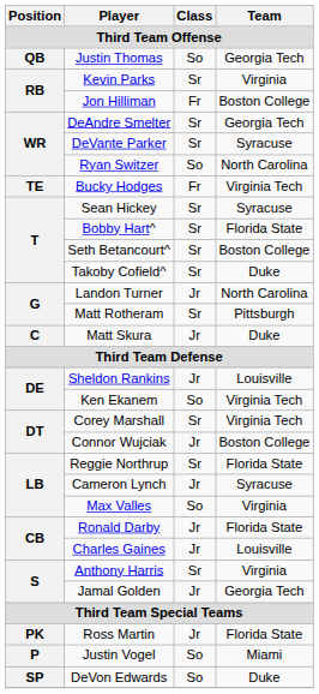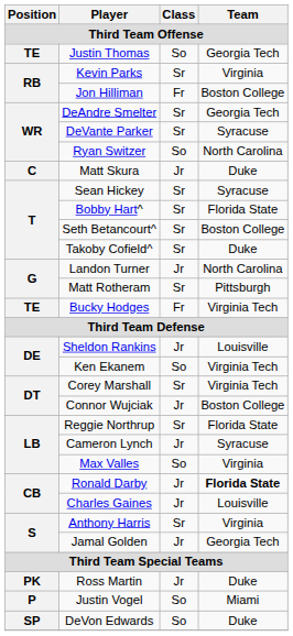 <table class="wikitable">
 <tr>
 <th>Position</th>
 <th>Player</th>
 <th>Class</th>
 <th>Team</th>
 </tr>
 <tr>
 <td colspan="4" style="text-align:center; background:#ddd;"><strong>Third Team Offense</strong></td>
 </tr>
 <tr style="text-align:center;">
-<th rowspan="1">QB</th>
+<th rowspan="1">TE</th>
 <td><a href='#'>Justin Thomas</a></td>
 <td>So</td>
 <td>Georgia Tech</td>
 </tr>
 <tr style="text-align:center;">
 <th rowspan="2">RB</th>
 <td><a href='#'>Kevin Parks</a></td>
 <td>Sr</td>
 <td>Virginia</td>
 </tr>
 <tr style="text-align:center;">
 <td><a href='#'>Jon Hilliman</a></td>
 <td>Fr</td>
 <td>Boston College</td>
 </tr>
 <tr style="text-align:center;">
 <th rowspan="3">WR</th>
 <td><a href='#'>DeAndre Smelter</a></td>
 <td>Sr</td>
 <td>Georgia Tech</td>
 </tr>
 <tr style="text-align:center;">
 <td><a href='#'>DeVante Parker</a></td>
 <td>Sr</td>
 <td>Syracuse</td>
 </tr>
 <tr style="text-align:center;">
 <td><a href='#'>Ryan Switzer</a></td>
 <td>So</td>
 <td>North Carolina</td>
 </tr>
 <tr style="text-align:center;">
-<th rowspan="1">TE</th>
-<td><a href='#'>Bucky Hodges</a></td>
-<td>Fr</td>
-<td>Virginia Tech</td>
+<th rowspan="1">C</th>
+<td>Matt Skura</td>
+<td>Jr</td>
+<td>Duke</td>
 </tr>
 <tr style="text-align:center;">
 <th rowspan="4">T</th>
 <td>Sean Hickey</td>
 <td>Sr</td>
 <td>Syracuse</td>
 </tr>
 <tr style="text-align:center;">
 <td><a href='#'>Bobby Hart</a>^</td>
 <td>Sr</td>
 <td>Florida State</td>
 </tr>
 <tr style="text-align:center;">
 <td>Seth Betancourt^</td>
 <td>Sr</td>
 <td>Boston College</td>
 </tr>
 <tr style="text-align:center;">
 <td>Takoby Cofield^</td>
 <td>Sr</td>
 <td>Duke</td>
 </tr>
 <tr style="text-align:center;">
 <th rowspan="2">G</th>
 <td>Landon Turner</td>
 <td>Jr</td>
 <td>North Carolina</td>
 </tr>
 <tr style="text-align:center;">
 <td>Matt Rotheram</td>
 <td>Sr</td>
 <td>Pittsburgh</td>
 </tr>
 <tr style="text-align:center;">
-<th rowspan="1">C</th>
-<td>Matt Skura</td>
-<td>Jr</td>
-<td>Duke</td>
+<th rowspan="1">TE</th>
+<td><a href='#'>Bucky Hodges</a></td>
+<td>Fr</td>
+<td>Virginia Tech</td>
 </tr>
 <tr style="text-align:center;">
 <td colspan="4" style="text-align:center; background:#ddd;"><strong>Third Team Defense</strong></td>
 </tr>
 <tr style="text-align:center;">
 <th rowspan="2">DE</th>
 <td><a href='#'>Sheldon Rankins</a></td>
 <td>Jr</td>
 <td>Louisville</td>
 </tr>
 <tr style="text-align:center;">
 <td>Ken Ekanem</td>
 <td>So</td>
 <td>Virginia Tech</td>
 </tr>
 <tr style="text-align:center;">
 <th rowspan="2">DT</th>
 <td>Corey Marshall</td>
 <td>Sr</td>
 <td>Virginia Tech</td>
 </tr>
 <tr style="text-align:center;">
 <td>Connor Wujciak</td>
 <td>Jr</td>
 <td>Boston College</td>
 </tr>
 <tr style="text-align:center;">
 <th rowspan="3">LB</th>
 <td>Reggie Northrup</td>
 <td>Sr</td>
 <td>Florida State</td>
 </tr>
 <tr style="text-align:center;">
 <td>Cameron Lynch</td>
 <td>Jr</td>
 <td>Syracuse</td>
 </tr>
 <tr style="text-align:center;">
 <td><a href='#'>Max Valles</a></td>
 <td>So</td>
 <td>Virginia</td>
 </tr>
 <tr style="text-align:center;">
 <th rowspan="2">CB</th>
 <td><a href='#'>Ronald Darby</a></td>
 <td>Jr</td>
-<td>Florida State</td>
+<td><strong>Florida State</strong></td>
 </tr>
 <tr style="text-align:center;">
 <td><a href='#'>Charles Gaines</a></td>
 <td>Jr</td>
 <td>Louisville</td>
 </tr>
 <tr style="text-align:center;">
 <th rowspan="2">S</th>
 <td><a href='#'>Anthony Harris</a></td>
 <td>Sr</td>
 <td>Virginia</td>
 </tr>
 <tr style="text-align:center;">
 <td>Jamal Golden</td>
 <td>Jr</td>
 <td>Georgia Tech</td>
 </tr>
 <tr>
 <td colspan="4" style="text-align:center; background:#ddd;"><strong>Third Team Special Teams</strong></td>
 </tr>
 <tr style="text-align:center;">
 <th rowspan="1">PK</th>
 <td>Ross Martin</td>
 <td>Jr</td>
-<td>Florida State</td>
+<td>Duke</td>
 </tr>
 <tr style="text-align:center;">
 <th rowspan="1">P</th>
 <td>Justin Vogel</td>
 <td>So</td>
 <td>Miami</td>
 </tr>
 <tr style="text-align:center;">
 <th rowspan="1">SP</th>
 <td>DeVon Edwards</td>
 <td>So</td>
 <td>Duke</td>
 </tr>
 <tr>
 </tr>
 </table>
